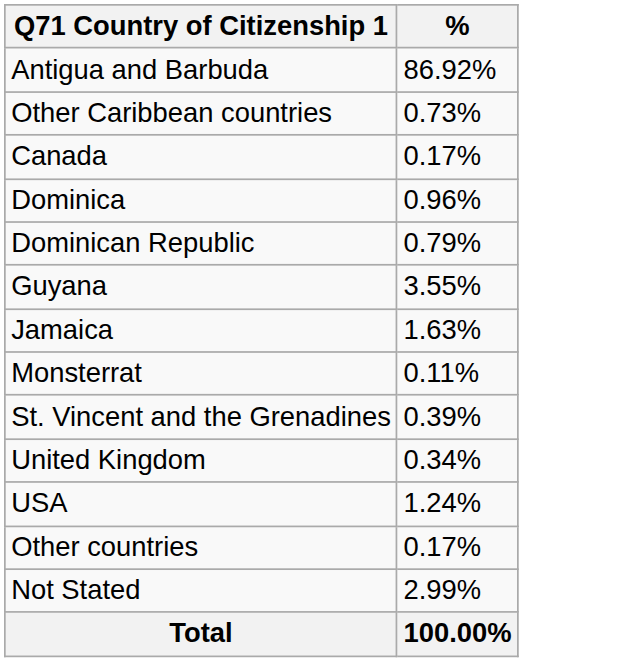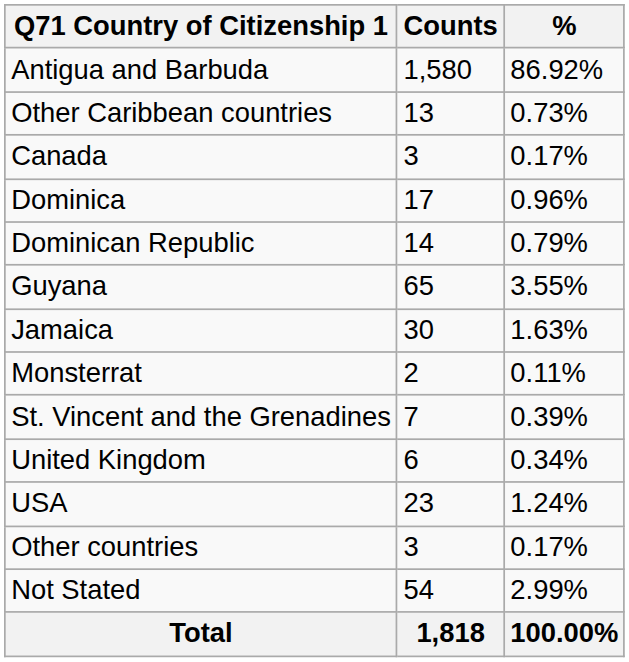 <table class="wikitable sortable">
 <tr>
 <th>Q71 Country of Citizenship 1</th>
+<th>Counts</th>
 <th>%</th>
 </tr>
 <tr>
 <td>Antigua and Barbuda</td>
+<td>1,580</td>
 <td>86.92%</td>
 </tr>
 <tr>
 <td>Other Caribbean countries</td>
+<td>13</td>
 <td>0.73%</td>
 </tr>
 <tr>
 <td>Canada</td>
+<td>3</td>
 <td>0.17%</td>
 </tr>
 <tr>
 <td>Dominica</td>
+<td>17</td>
 <td>0.96%</td>
 </tr>
 <tr>
 <td>Dominican Republic</td>
+<td>14</td>
 <td>0.79%</td>
 </tr>
 <tr>
 <td>Guyana</td>
+<td>65</td>
 <td>3.55%</td>
 </tr>
 <tr>
 <td>Jamaica</td>
+<td>30</td>
 <td>1.63%</td>
 </tr>
 <tr>
 <td>Monsterrat</td>
+<td>2</td>
 <td>0.11%</td>
 </tr>
 <tr>
 <td>St. Vincent and the Grenadines</td>
+<td>7</td>
 <td>0.39%</td>
 </tr>
 <tr>
 <td>United Kingdom</td>
+<td>6</td>
 <td>0.34%</td>
 </tr>
 <tr>
 <td>USA</td>
+<td>23</td>
 <td>1.24%</td>
 </tr>
 <tr>
 <td>Other countries</td>
+<td>3</td>
 <td>0.17%</td>
 </tr>
 <tr>
 <td>Not Stated</td>
+<td>54</td>
 <td>2.99%</td>
 </tr>
 <tr>
 <th>Total</th>
+<th>1,818</th>
 <th>100.00%</th>
 </tr>
 </table>
